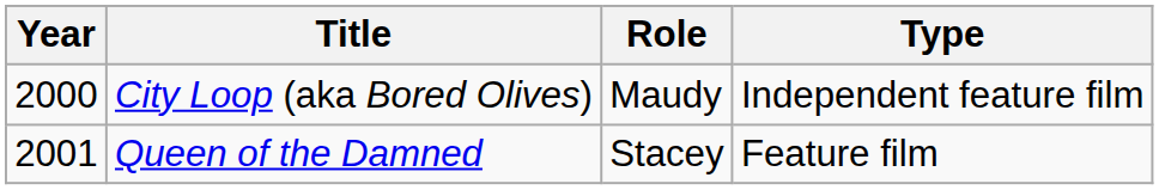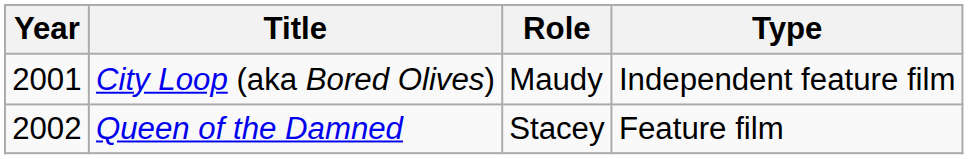 <table class="wikitable">
 <tr>
 <th>Year</th>
 <th>Title</th>
 <th>Role</th>
 <th>Type</th>
 </tr>
 <tr>
-<td>2000</td>
+<td>2001</td>
 <td><em><a href='#'>City Loop</a></em> (aka <em>Bored Olives</em>)</td>
 <td>Maudy</td>
 <td>Independent feature film</td>
 </tr>
 <tr>
-<td>2001</td>
+<td>2002</td>
 <td><em><a href='#'>Queen of the Damned</a></em></td>
 <td>Stacey</td>
 <td>Feature film</td>
 </tr>
 </table>
